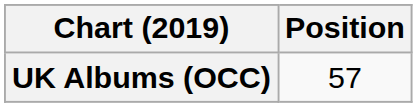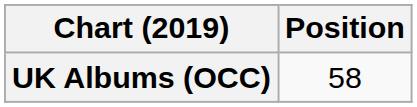 <table class="wikitable plainrowheaders" style="text-align:center;">
 <tr>
 <th scope="col">Chart (2019)</th>
 <th scope="col">Position</th>
 </tr>
 <tr>
 <th scope="row">UK Albums (OCC)</th>
-<td>57</td>
+<td>58</td>
 </tr>
 </table>
